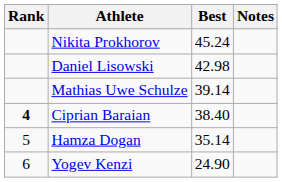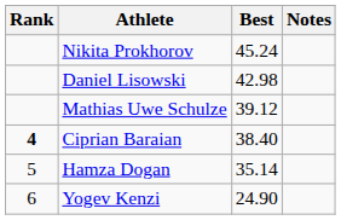 <table class="wikitable sortable" style="text-align:center">
 <tr>
 <th>Rank</th>
 <th>Athlete</th>
 <th>Best</th>
 <th>Notes</th>
 </tr>
 <tr>
 <td></td>
 <td style="text-align:left"><a href='#'>Nikita Prokhorov</a><br></td>
 <td>45.24</td>
 <td></td>
 </tr>
 <tr>
 <td></td>
 <td style="text-align:left"><a href='#'>Daniel Lisowski</a><br></td>
 <td>42.98</td>
 <td></td>
 </tr>
 <tr>
 <td></td>
 <td style="text-align:left"><a href='#'>Mathias Uwe Schulze</a><br></td>
-<td>39.14</td>
+<td>39.12</td>
 <td></td>
 </tr>
 <tr>
 <td><strong>4</strong></td>
 <td style="text-align:left"><a href='#'>Ciprian Baraian</a><br></td>
 <td>38.40</td>
 <td></td>
 </tr>
 <tr>
 <td>5</td>
 <td style="text-align:left"><a href='#'>Hamza Dogan</a><br></td>
 <td>35.14</td>
 <td></td>
 </tr>
 <tr>
 <td>6</td>
 <td style="text-align:left"><a href='#'>Yogev Kenzi</a><br></td>
 <td>24.90</td>
 <td></td>
 </tr>
 </table>
